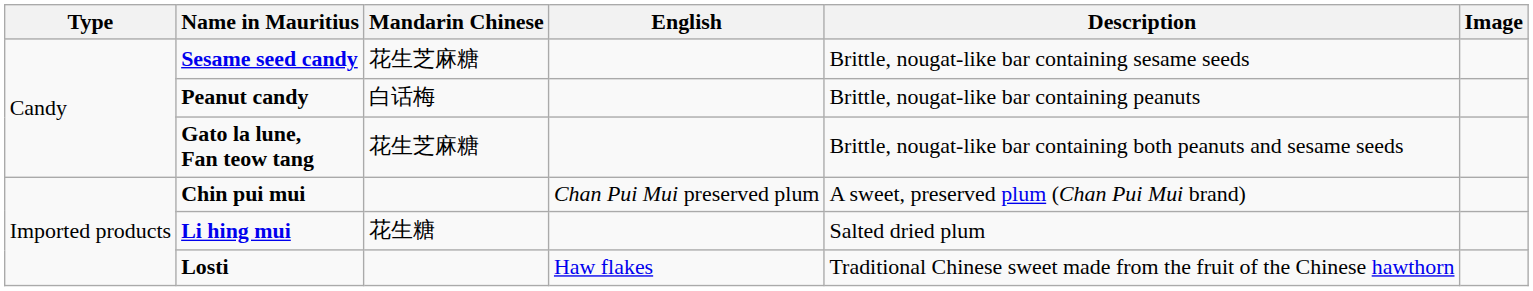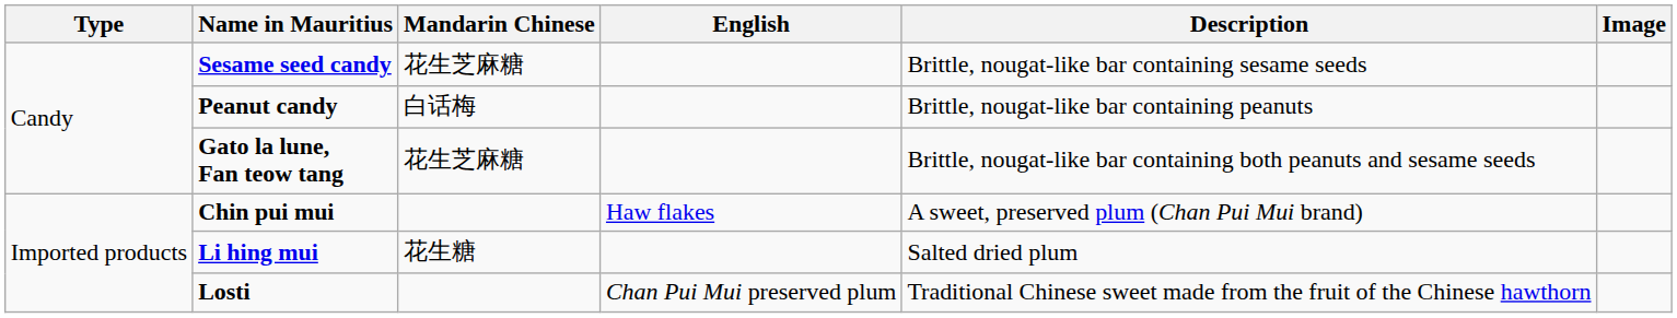 <table class="wikitable">
 <tr>
 <th>Type</th>
 <th>Name in Mauritius</th>
 <th>Mandarin Chinese</th>
 <th>English</th>
 <th>Description</th>
 <th>Image</th>
 </tr>
 <tr>
 <td rowspan="3">Candy</td>
 <td><strong><a href='#'>Sesame seed candy</a></strong></td>
 <td>花生芝麻糖</td>
 <td></td>
 <td>Brittle, nougat-like bar containing sesame seeds</td>
 <td></td>
 </tr>
 <tr>
 <td><strong>Peanut candy</strong></td>
 <td>白话梅</td>
 <td></td>
 <td>Brittle, nougat-like bar containing peanuts</td>
 <td></td>
 </tr>
 <tr>
 <td><strong>Gato la lune,<br>Fan teow tang</strong></td>
 <td>花生芝麻糖</td>
 <td></td>
 <td>Brittle, nougat-like bar containing both peanuts and sesame seeds</td>
 <td></td>
 </tr>
 <tr>
 <td rowspan="3">Imported products</td>
 <td><strong>Chin pui mui</strong></td>
 <td></td>
-<td><em>Chan Pui Mui</em> preserved plum</td>
+<td><a href='#'>Haw flakes</a></td>
 <td>A sweet, preserved <a href='#'>plum</a> (<em>Chan Pui Mui</em> brand)</td>
 <td></td>
 </tr>
 <tr>
 <td><strong><a href='#'>Li hing mui</a></strong></td>
 <td>花生糖</td>
 <td></td>
 <td>Salted dried plum</td>
 <td></td>
 </tr>
 <tr>
 <td><strong>Losti</strong></td>
 <td></td>
-<td><a href='#'>Haw flakes</a></td>
+<td><em>Chan Pui Mui</em> preserved plum</td>
 <td>Traditional Chinese sweet made from the fruit of the Chinese <a href='#'>hawthorn</a></td>
 <td></td>
 </tr>
 </table>
